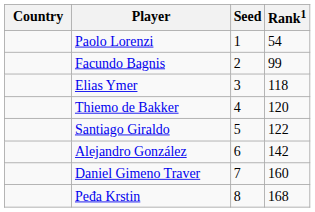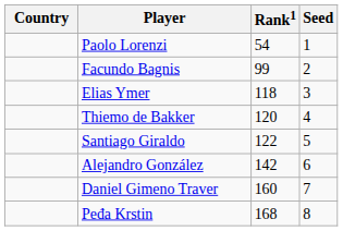 <table class="sortable wikitable">
 <tr>
 <th width="70">Country</th>
 <th width="175">Player</th>
+<th>Rank<sup>1</sup></th>
 <th>Seed</th>
-<th>Rank<sup>1</sup></th>
 </tr>
 <tr>
 <td></td>
 <td><a href='#'>Paolo Lorenzi</a></td>
+<td>54</td>
 <td>1</td>
-<td>54</td>
 </tr>
 <tr>
 <td></td>
 <td><a href='#'>Facundo Bagnis</a></td>
+<td>99</td>
 <td>2</td>
-<td>99</td>
 </tr>
 <tr>
 <td></td>
 <td><a href='#'>Elias Ymer</a></td>
+<td>118</td>
 <td>3</td>
-<td>118</td>
 </tr>
 <tr>
 <td></td>
 <td><a href='#'>Thiemo de Bakker</a></td>
+<td>120</td>
 <td>4</td>
-<td>120</td>
 </tr>
 <tr>
 <td></td>
 <td><a href='#'>Santiago Giraldo</a></td>
+<td>122</td>
 <td>5</td>
-<td>122</td>
 </tr>
 <tr>
 <td></td>
 <td><a href='#'>Alejandro González</a></td>
+<td>142</td>
 <td>6</td>
-<td>142</td>
 </tr>
 <tr>
 <td></td>
 <td><a href='#'>Daniel Gimeno Traver</a></td>
+<td>160</td>
 <td>7</td>
-<td>160</td>
 </tr>
 <tr>
 <td></td>
 <td><a href='#'>Peđa Krstin</a></td>
+<td>168</td>
 <td>8</td>
-<td>168</td>
 </tr>
 </table>
